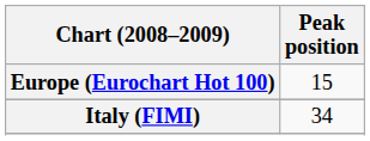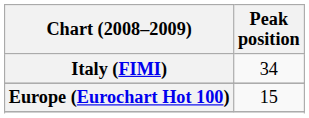 <table class="wikitable sortable plainrowheaders" style="text-align:center">
 <tr>
 <th>Chart (2008–2009)</th>
 <th>Peak<br>position</th>
+</tr>
+<tr>
+<th scope="row">Italy (<a href='#'>FIMI</a>)</th>
+<td>34</td>
+</tr>
+<tr>
+</tr>
+<tr>
 </tr>
 <tr>
 <th scope="row">Europe (<a href='#'>Eurochart Hot 100</a>)</th>
 <td>15</td>
 </tr>
 <tr>
 </tr>
 <tr>
 </tr>
 <tr>
-<th scope="row">Italy (<a href='#'>FIMI</a>)</th>
-<td>34</td>
-</tr>
-<tr>
-</tr>
-<tr>
-</tr>
-<tr>
 </tr>
 </table>
